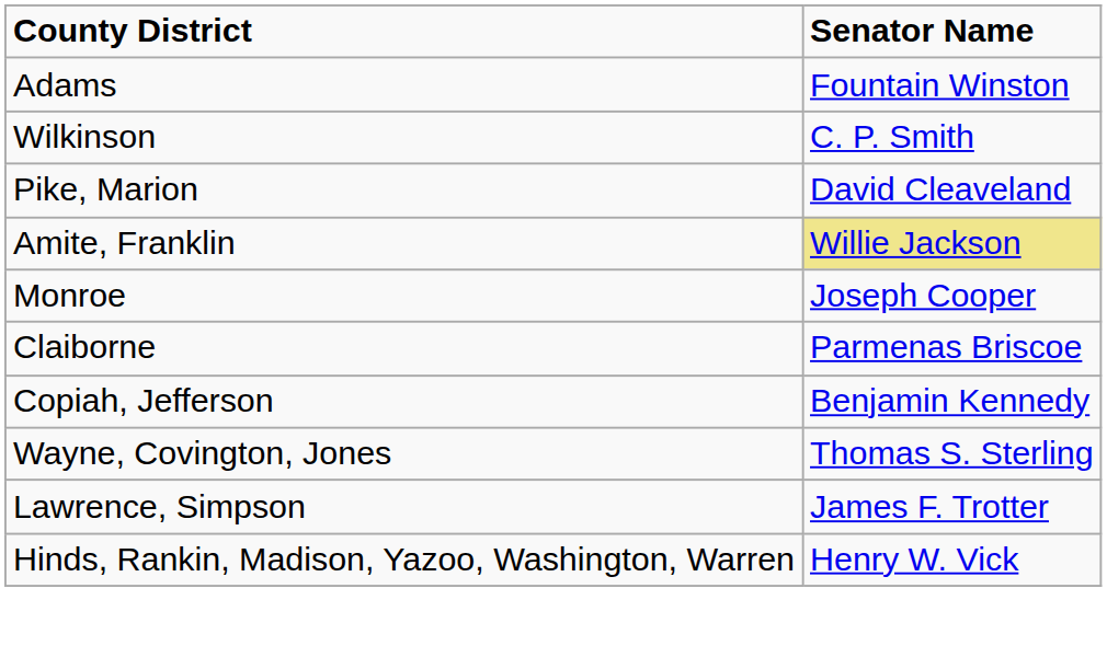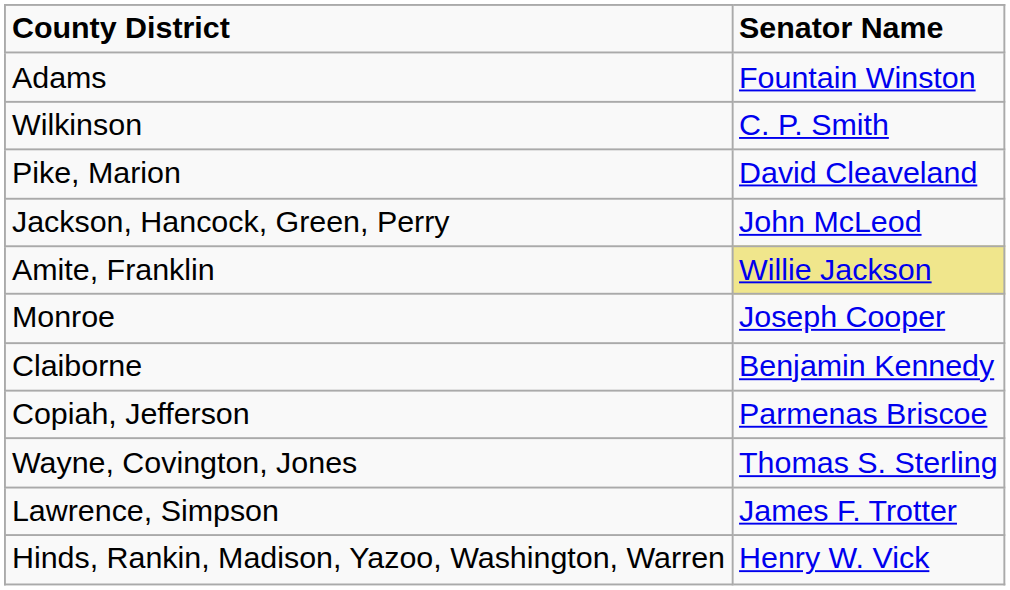 <table class="wikitable">
 <tr>
 <td><strong>County District</strong></td>
 <td><strong>Senator Name</strong></td>
 </tr>
 <tr>
 <td>Adams</td>
 <td><a href='#'>Fountain Winston</a></td>
 </tr>
 <tr>
 <td>Wilkinson</td>
 <td><a href='#'>C. P. Smith</a></td>
 </tr>
 <tr>
 <td>Pike, Marion</td>
 <td><a href='#'>David Cleaveland</a></td>
 </tr>
 <tr>
+<td>Jackson, Hancock, Green, Perry</td>
+<td><a href='#'>John McLeod</a></td>
+</tr>
+<tr>
 <td>Amite, Franklin</td>
 <td style="background: khaki;"><a href='#'>Willie Jackson</a></td>
 </tr>
 <tr>
 <td>Monroe</td>
 <td><a href='#'>Joseph Cooper</a></td>
 </tr>
 <tr>
 <td>Claiborne</td>
-<td><a href='#'>Parmenas Briscoe</a></td>
+<td><a href='#'>Benjamin Kennedy</a></td>
 </tr>
 <tr>
 <td>Copiah, Jefferson</td>
-<td><a href='#'>Benjamin Kennedy</a></td>
+<td><a href='#'>Parmenas Briscoe</a></td>
 </tr>
 <tr>
 <td>Wayne, Covington, Jones</td>
 <td><a href='#'>Thomas S. Sterling</a></td>
 </tr>
 <tr>
 <td>Lawrence, Simpson</td>
 <td><a href='#'>James F. Trotter</a></td>
 </tr>
 <tr>
 <td>Hinds, Rankin, Madison, Yazoo, Washington, Warren</td>
 <td><a href='#'>Henry W. Vick</a></td>
 </tr>
 </table>
